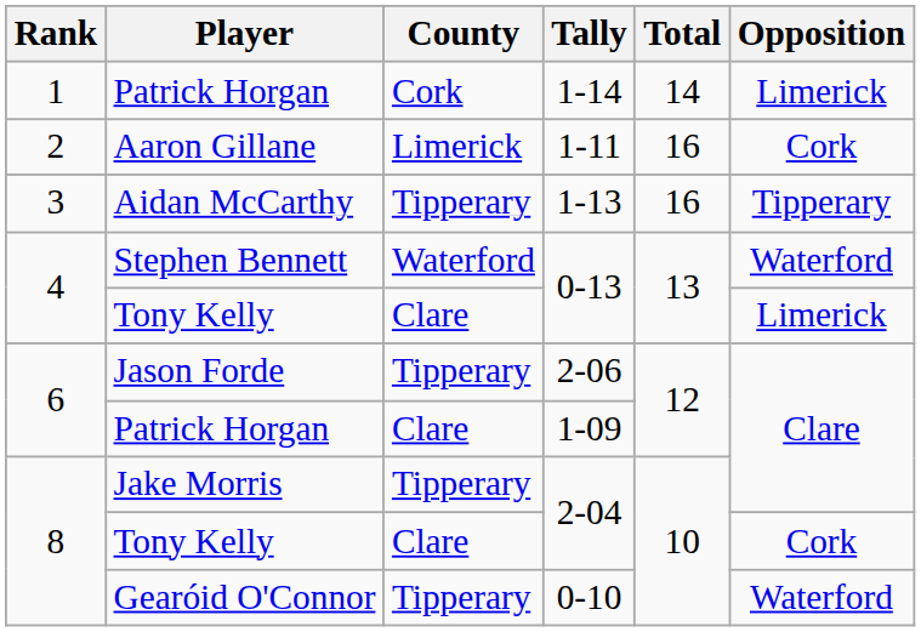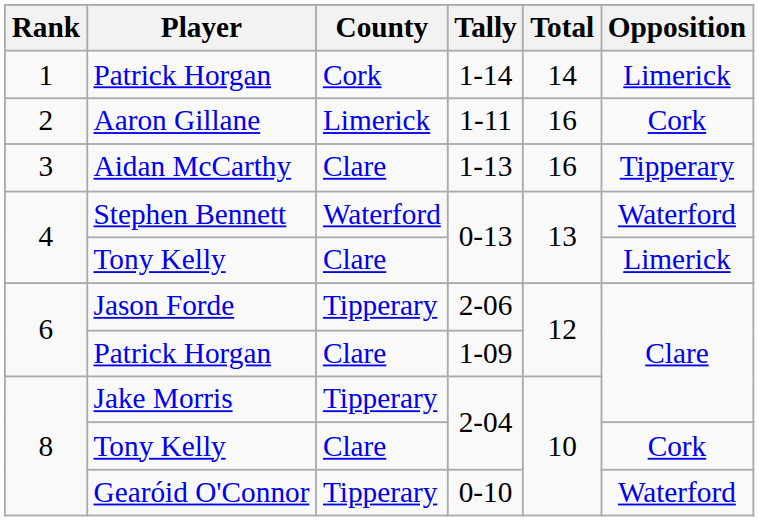 <table class="sortable wikitable">
 <tr>
 <th>Rank</th>
 <th>Player</th>
 <th>County</th>
 <th>Tally</th>
 <th>Total</th>
 <th>Opposition</th>
 </tr>
 <tr>
 <td rowspan="1" align="center">1</td>
 <td><a href='#'>Patrick Horgan</a></td>
 <td><a href='#'>Cork</a></td>
 <td align="center">1-14</td>
 <td align="center">14</td>
 <td align="center"><a href='#'>Limerick</a></td>
 </tr>
 <tr>
 <td align="center">2</td>
 <td><a href='#'>Aaron Gillane</a></td>
 <td><a href='#'>Limerick</a></td>
 <td align="center">1-11</td>
 <td align="center">16</td>
 <td align="center"><a href='#'>Cork</a></td>
 </tr>
 <tr>
 <td rowspan="1" align="center">3</td>
 <td><a href='#'>Aidan McCarthy</a></td>
-<td><a href='#'>Tipperary</a></td>
+<td><a href='#'>Clare</a></td>
 <td align="center">1-13</td>
 <td align="center">16</td>
 <td align="center"><a href='#'>Tipperary</a></td>
 </tr>
 <tr>
 <td rowspan="2" align="center">4</td>
 <td><a href='#'>Stephen Bennett</a></td>
 <td><a href='#'>Waterford</a></td>
 <td rowspan="2" align="center">0-13</td>
 <td rowspan="2" align="center">13</td>
 <td align="center"><a href='#'>Waterford</a></td>
 </tr>
 <tr>
 <td><a href='#'>Tony Kelly</a></td>
 <td><a href='#'>Clare</a></td>
 <td align="center"><a href='#'>Limerick</a></td>
 </tr>
 <tr>
 <td rowspan="2" align="center">6</td>
 <td><a href='#'>Jason Forde</a></td>
 <td><a href='#'>Tipperary</a></td>
 <td align="center">2-06</td>
 <td rowspan="2" align="center">12</td>
 <td rowspan="3" align="center"><a href='#'>Clare</a></td>
 </tr>
 <tr>
 <td><a href='#'>Patrick Horgan</a></td>
 <td><a href='#'>Clare</a></td>
 <td align="center">1-09</td>
 </tr>
 <tr>
 <td rowspan="3" align="center">8</td>
 <td><a href='#'>Jake Morris</a></td>
 <td><a href='#'>Tipperary</a></td>
 <td rowspan="2" align="center">2-04</td>
 <td rowspan="3" align="center">10</td>
 </tr>
 <tr>
 <td><a href='#'>Tony Kelly</a></td>
 <td><a href='#'>Clare</a></td>
 <td align="center"><a href='#'>Cork</a></td>
 </tr>
 <tr>
 <td><a href='#'>Gearóid O'Connor</a></td>
 <td><a href='#'>Tipperary</a></td>
 <td align="center">0-10</td>
 <td align="center"><a href='#'>Waterford</a></td>
 </tr>
 </table>
